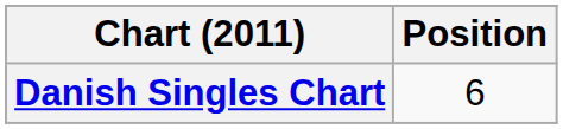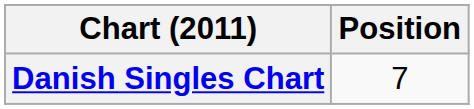 <table class="wikitable plainrowheaders" style="text-align:center">
 <tr>
 <th scope="col">Chart (2011)</th>
 <th scope="col">Position</th>
 </tr>
 <tr>
 <th scope="row"><a href='#'>Danish Singles Chart</a></th>
-<td style="text-align:center;">6</td>
+<td style="text-align:center;">7</td>
 </tr>
 </table>
